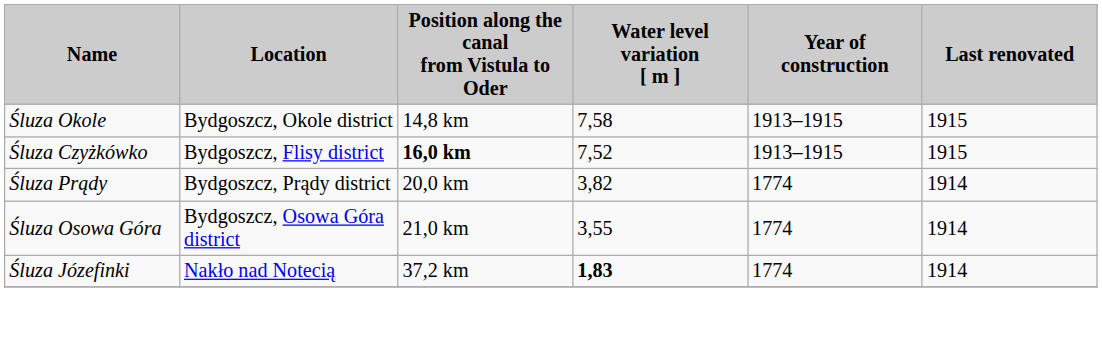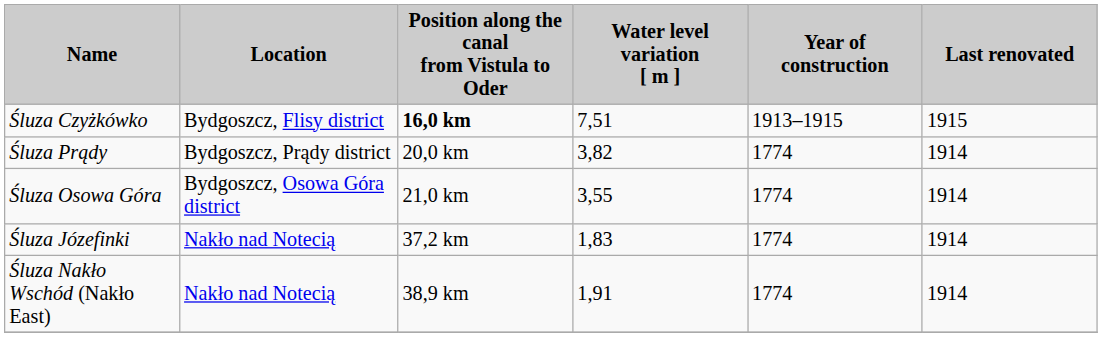 <table class="wikitable sortable" width="">
 <tr align="center" bgcolor="#CCCCCC">
 <td width=16%><strong>Name</strong></td>
 <td width=20%><strong>Location</strong></td>
 <td width=16%><strong>Position along the canal<br>from Vistula to Oder</strong></td>
 <td width=16%><strong>Water level variation<br>[ m ]</strong></td>
 <td width=16%><strong>Year of construction</strong></td>
 <td width=16%><strong>Last renovated</strong></td>
 </tr>
-<tr ---->
-<td><em>Śluza Okole</em></td>
-<td>Bydgoszcz, Okole district</td>
-<td>14,8 km</td>
-<td>7,58</td>
-<td>1913–1915</td>
-<td>1915</td>
-</tr>
 <tr ----bgcolor="#EFEFEF">
 <td><em>Śluza Czyżkówko</em></td>
 <td>Bydgoszcz, <a href='#'>Flisy district</a></td>
 <td><strong>16,0 km</strong></td>
-<td>7,52</td>
+<td>7,51</td>
 <td>1913–1915</td>
 <td>1915</td>
 </tr>
 <tr ---->
 <td><em>Śluza Prądy</em></td>
 <td>Bydgoszcz, Prądy district</td>
 <td>20,0 km</td>
 <td>3,82</td>
 <td>1774</td>
 <td>1914</td>
 </tr>
 <tr ----bgcolor="#EFEFEF">
 <td><em>Śluza Osowa Góra</em></td>
 <td>Bydgoszcz, <a href='#'>Osowa Góra district</a></td>
 <td>21,0 km</td>
 <td>3,55</td>
 <td>1774</td>
 <td>1914</td>
 </tr>
 <tr ---->
 <td><em>Śluza Józefinki</em></td>
 <td><a href='#'>Nakło nad Notecią</a></td>
 <td>37,2 km</td>
-<td><strong>1,83</strong></td>
+<td>1,83</td>
+<td>1774</td>
+<td>1914</td>
+</tr>
+<tr ----bgcolor="#EFEFEF">
+<td><em>Śluza Nakło Wschód</em> (Nakło East)</td>
+<td><a href='#'>Nakło nad Notecią</a></td>
+<td>38,9 km</td>
+<td>1,91</td>
 <td>1774</td>
 <td>1914</td>
 </tr>
 <tr ---->
 </tr>
 </table>
